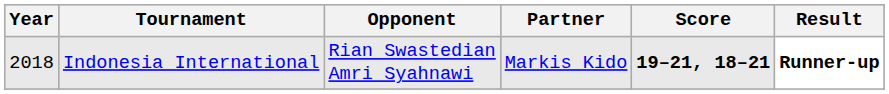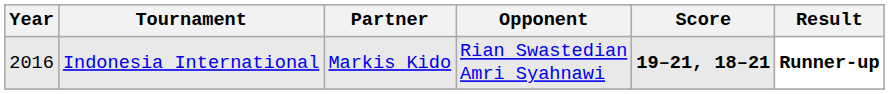 <table class="sortable wikitable" style="font-size: 90%;">
 <tr>
 <th>Year</th>
 <th>Tournament</th>
+<th>Partner</th>
 <th>Opponent</th>
-<th>Partner</th>
 <th>Score</th>
 <th>Result</th>
 </tr>
 <tr style="background:#E9E9E9">
-<td align="center">2018</td>
+<td align="center">2016</td>
 <td align="left"><a href='#'>Indonesia International</a></td>
+<td align="left"> <a href='#'>Markis Kido</a></td>
 <td align="left"> <a href='#'>Rian Swastedian</a><br> <a href='#'>Amri Syahnawi</a></td>
-<td align="left"> <a href='#'>Markis Kido</a></td>
 <td align="left"><strong>19–21, 18–21</strong></td>
 <td style="text-align:left; background:white"> <strong>Runner-up</strong></td>
 </tr>
 </table>
